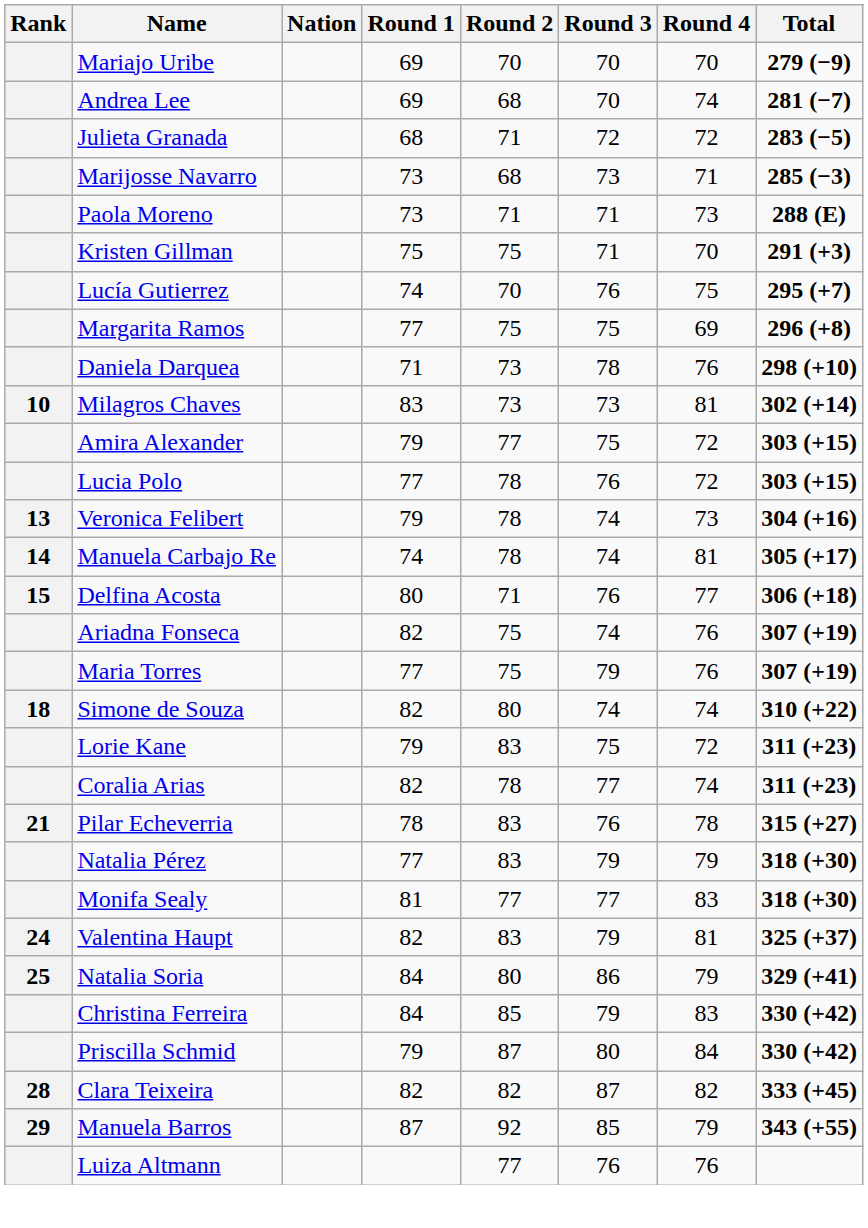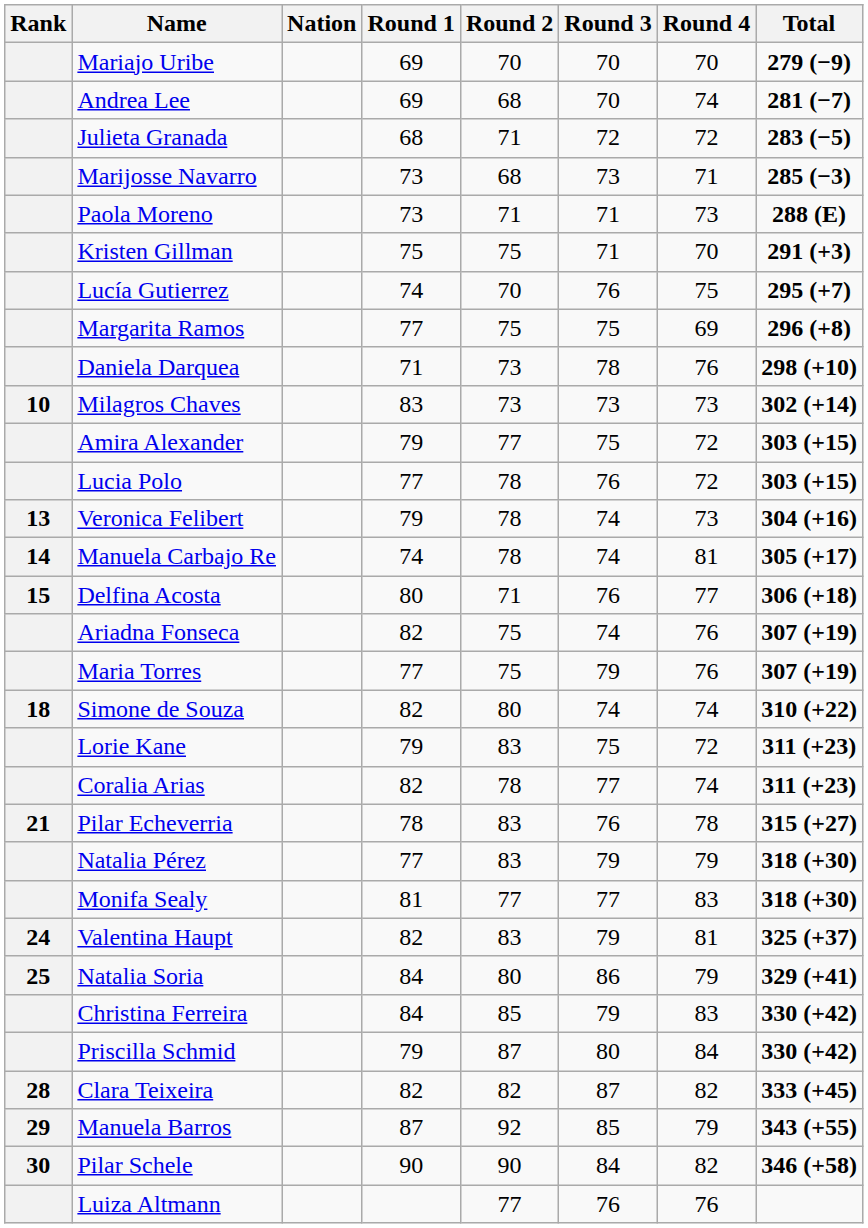 <table class="wikitable sortable" style="text-align:center">
 <tr>
 <th>Rank</th>
 <th>Name</th>
 <th>Nation</th>
 <th>Round 1</th>
 <th>Round 2</th>
 <th>Round 3</th>
 <th>Round 4</th>
 <th>Total</th>
 </tr>
 <tr>
 <th></th>
 <td align=left><a href='#'>Mariajo Uribe</a></td>
 <td align=left></td>
 <td>69</td>
 <td>70</td>
 <td>70</td>
 <td>70</td>
 <td><strong>279 (−9)</strong></td>
 </tr>
 <tr>
 <th></th>
 <td align=left><a href='#'>Andrea Lee</a></td>
 <td align=left></td>
 <td>69</td>
 <td>68</td>
 <td>70</td>
 <td>74</td>
 <td><strong>281 (−7)</strong></td>
 </tr>
 <tr>
 <th></th>
 <td align=left><a href='#'>Julieta Granada</a></td>
 <td align=left></td>
 <td>68</td>
 <td>71</td>
 <td>72</td>
 <td>72</td>
 <td><strong>283 (−5)</strong></td>
 </tr>
 <tr>
 <th></th>
 <td align=left><a href='#'>Marijosse Navarro</a></td>
 <td align=left></td>
 <td>73</td>
 <td>68</td>
 <td>73</td>
 <td>71</td>
 <td><strong>285 (−3)</strong></td>
 </tr>
 <tr>
 <th></th>
 <td align=left><a href='#'>Paola Moreno</a></td>
 <td align=left></td>
 <td>73</td>
 <td>71</td>
 <td>71</td>
 <td>73</td>
 <td><strong>288 (E)</strong></td>
 </tr>
 <tr>
 <th></th>
 <td align=left><a href='#'>Kristen Gillman</a></td>
 <td align=left></td>
 <td>75</td>
 <td>75</td>
 <td>71</td>
 <td>70</td>
 <td><strong>291 (+3)</strong></td>
 </tr>
 <tr>
 <th></th>
 <td align=left><a href='#'>Lucía Gutierrez</a></td>
 <td align=left></td>
 <td>74</td>
 <td>70</td>
 <td>76</td>
 <td>75</td>
 <td><strong>295 (+7)</strong></td>
 </tr>
 <tr>
 <th></th>
 <td align=left><a href='#'>Margarita Ramos</a></td>
 <td align=left></td>
 <td>77</td>
 <td>75</td>
 <td>75</td>
 <td>69</td>
 <td><strong>296 (+8)</strong></td>
 </tr>
 <tr>
 <th></th>
 <td align=left><a href='#'>Daniela Darquea</a></td>
 <td align=left></td>
 <td>71</td>
 <td>73</td>
 <td>78</td>
 <td>76</td>
 <td><strong>298 (+10)</strong></td>
 </tr>
 <tr>
 <th>10</th>
 <td align=left><a href='#'>Milagros Chaves</a></td>
 <td align=left></td>
 <td>83</td>
 <td>73</td>
 <td>73</td>
-<td>81</td>
+<td>73</td>
 <td><strong>302 (+14)</strong></td>
 </tr>
 <tr>
 <th></th>
 <td align=left><a href='#'>Amira Alexander</a></td>
 <td align=left></td>
 <td>79</td>
 <td>77</td>
 <td>75</td>
 <td>72</td>
 <td><strong>303 (+15)</strong></td>
 </tr>
 <tr>
 <th></th>
 <td align=left><a href='#'>Lucia Polo</a></td>
 <td align=left></td>
 <td>77</td>
 <td>78</td>
 <td>76</td>
 <td>72</td>
 <td><strong>303 (+15)</strong></td>
 </tr>
 <tr>
 <th>13</th>
 <td align=left><a href='#'>Veronica Felibert</a></td>
 <td align=left></td>
 <td>79</td>
 <td>78</td>
 <td>74</td>
 <td>73</td>
 <td><strong>304 (+16)</strong></td>
 </tr>
 <tr>
 <th>14</th>
 <td align=left><a href='#'>Manuela Carbajo Re</a></td>
 <td align=left></td>
 <td>74</td>
 <td>78</td>
 <td>74</td>
 <td>81</td>
 <td><strong>305 (+17)</strong></td>
 </tr>
 <tr>
 <th>15</th>
 <td align=left><a href='#'>Delfina Acosta</a></td>
 <td align=left></td>
 <td>80</td>
 <td>71</td>
 <td>76</td>
 <td>77</td>
 <td><strong>306 (+18)</strong></td>
 </tr>
 <tr>
 <th></th>
 <td align=left><a href='#'>Ariadna Fonseca</a></td>
 <td align=left></td>
 <td>82</td>
 <td>75</td>
 <td>74</td>
 <td>76</td>
 <td><strong>307 (+19)</strong></td>
 </tr>
 <tr>
 <th></th>
 <td align=left><a href='#'>Maria Torres</a></td>
 <td align=left></td>
 <td>77</td>
 <td>75</td>
 <td>79</td>
 <td>76</td>
 <td><strong>307 (+19)</strong></td>
 </tr>
 <tr>
 <th>18</th>
 <td align=left><a href='#'>Simone de Souza</a></td>
 <td align=left></td>
 <td>82</td>
 <td>80</td>
 <td>74</td>
 <td>74</td>
 <td><strong>310 (+22)</strong></td>
 </tr>
 <tr>
 <th></th>
 <td align=left><a href='#'>Lorie Kane</a></td>
 <td align=left></td>
 <td>79</td>
 <td>83</td>
 <td>75</td>
 <td>72</td>
 <td><strong>311 (+23)</strong></td>
 </tr>
 <tr>
 <th></th>
 <td align=left><a href='#'>Coralia Arias</a></td>
 <td align=left></td>
 <td>82</td>
 <td>78</td>
 <td>77</td>
 <td>74</td>
 <td><strong>311 (+23)</strong></td>
 </tr>
 <tr>
 <th>21</th>
 <td align=left><a href='#'>Pilar Echeverria</a></td>
 <td align=left></td>
 <td>78</td>
 <td>83</td>
 <td>76</td>
 <td>78</td>
 <td><strong>315 (+27)</strong></td>
 </tr>
 <tr>
 <th></th>
 <td align=left><a href='#'>Natalia Pérez</a></td>
 <td align=left></td>
 <td>77</td>
 <td>83</td>
 <td>79</td>
 <td>79</td>
 <td><strong>318 (+30)</strong></td>
 </tr>
 <tr>
 <th></th>
 <td align=left><a href='#'>Monifa Sealy</a></td>
 <td align=left></td>
 <td>81</td>
 <td>77</td>
 <td>77</td>
 <td>83</td>
 <td><strong>318 (+30)</strong></td>
 </tr>
 <tr>
 <th>24</th>
 <td align=left><a href='#'>Valentina Haupt</a></td>
 <td align=left></td>
 <td>82</td>
 <td>83</td>
 <td>79</td>
 <td>81</td>
 <td><strong>325 (+37)</strong></td>
 </tr>
 <tr>
 <th>25</th>
 <td align=left><a href='#'>Natalia Soria</a></td>
 <td align=left></td>
 <td>84</td>
 <td>80</td>
 <td>86</td>
 <td>79</td>
 <td><strong>329 (+41)</strong></td>
 </tr>
 <tr>
 <th></th>
 <td align=left><a href='#'>Christina Ferreira</a></td>
 <td align=left></td>
 <td>84</td>
 <td>85</td>
 <td>79</td>
 <td>83</td>
 <td><strong>330 (+42)</strong></td>
 </tr>
 <tr>
 <th></th>
 <td align=left><a href='#'>Priscilla Schmid</a></td>
 <td align=left></td>
 <td>79</td>
 <td>87</td>
 <td>80</td>
 <td>84</td>
 <td><strong>330 (+42)</strong></td>
 </tr>
 <tr>
 <th>28</th>
 <td align=left><a href='#'>Clara Teixeira</a></td>
 <td align=left></td>
 <td>82</td>
 <td>82</td>
 <td>87</td>
 <td>82</td>
 <td><strong>333 (+45)</strong></td>
 </tr>
 <tr>
 <th>29</th>
 <td align=left><a href='#'>Manuela Barros</a></td>
 <td align=left></td>
 <td>87</td>
 <td>92</td>
 <td>85</td>
 <td>79</td>
 <td><strong>343 (+55)</strong></td>
 </tr>
 <tr>
+<th>30</th>
+<td align=left><a href='#'>Pilar Schele</a></td>
+<td align=left></td>
+<td>90</td>
+<td>90</td>
+<td>84</td>
+<td>82</td>
+<td><strong>346 (+58)</strong></td>
+</tr>
+<tr>
 <th></th>
 <td align=left><a href='#'>Luiza Altmann</a></td>
 <td align=left></td>
 <td></td>
 <td>77</td>
 <td>76</td>
 <td>76</td>
 <td><strong></strong></td>
 </tr>
 </table>
